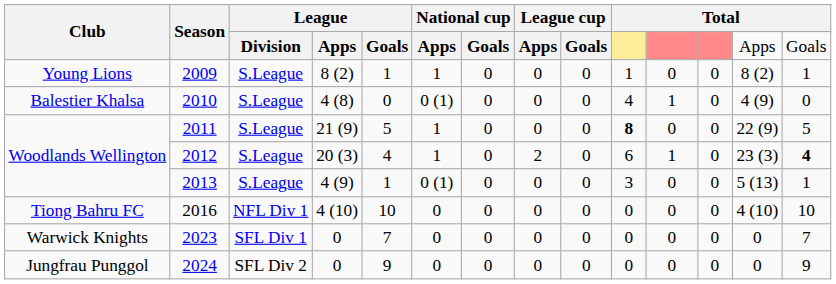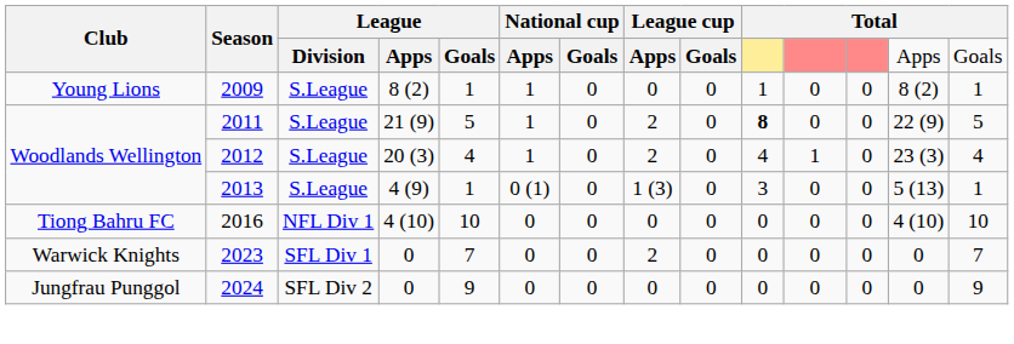 <table class="wikitable" style="text-align:center;">
 <tr>
 <th rowspan=2>Club</th>
 <th rowspan=2>Season</th>
 <th colspan=3>League</th>
 <th colspan=2>National cup</th>
 <th colspan=2>League cup</th>
 <th colspan=5>Total</th>
 </tr>
 <tr>
 <th>Division</th>
 <th>Apps</th>
 <th>Goals</th>
 <th>Apps</th>
 <th>Goals</th>
 <th>Apps</th>
 <th>Goals</th>
 <td style="width:25px; background:#fe9;"></td>
 <td style="width:40px; background:#ff8888;"></td>
 <td style="width:25px; background:#ff8888;"></td>
 <td>Apps</td>
 <td>Goals</td>
 </tr>
 <tr>
 <td rowspan="1"><a href='#'>Young Lions</a></td>
 <td><a href='#'>2009</a></td>
 <td><a href='#'>S.League</a></td>
 <td>8 (2)</td>
 <td>1</td>
 <td>1</td>
 <td>0</td>
 <td>0</td>
 <td>0</td>
 <td>1</td>
 <td>0</td>
 <td>0</td>
 <td>8 (2)</td>
 <td>1</td>
 </tr>
 <tr>
-<td rowspan="1"><a href='#'>Balestier Khalsa</a></td>
-<td><a href='#'>2010</a></td>
-<td><a href='#'>S.League</a></td>
-<td>4 (8)</td>
-<td>0</td>
-<td>0 (1)</td>
-<td>0</td>
-<td>0</td>
-<td>0</td>
-<td>4</td>
-<td>1</td>
-<td>0</td>
-<td>4 (9)</td>
-<td>0</td>
-</tr>
-<tr>
 <td rowspan="3"><a href='#'>Woodlands Wellington</a></td>
 <td><a href='#'>2011</a></td>
 <td><a href='#'>S.League</a></td>
 <td>21 (9)</td>
 <td>5</td>
 <td>1</td>
 <td>0</td>
-<td>0</td>
+<td>2</td>
 <td>0</td>
 <td><strong>8</strong></td>
 <td>0</td>
 <td>0</td>
 <td>22 (9)</td>
 <td>5</td>
 </tr>
 <tr>
 <td><a href='#'>2012</a></td>
 <td><a href='#'>S.League</a></td>
 <td>20 (3)</td>
 <td>4</td>
 <td>1</td>
 <td>0</td>
 <td>2</td>
 <td>0</td>
-<td>6</td>
+<td>4</td>
 <td>1</td>
 <td>0</td>
 <td>23 (3)</td>
-<td><strong>4</strong></td>
+<td>4</td>
 </tr>
 <tr>
 <td><a href='#'>2013</a></td>
 <td><a href='#'>S.League</a></td>
 <td>4 (9)</td>
 <td>1</td>
 <td>0 (1)</td>
 <td>0</td>
-<td>0</td>
+<td>1 (3)</td>
 <td>0</td>
 <td>3</td>
 <td>0</td>
 <td>0</td>
 <td>5 (13)</td>
 <td>1</td>
 </tr>
 <tr>
 <td rowspan="1"><a href='#'>Tiong Bahru FC</a></td>
 <td>2016</td>
 <td><a href='#'>NFL Div 1</a></td>
 <td>4 (10)</td>
 <td>10</td>
 <td>0</td>
 <td>0</td>
 <td>0</td>
 <td>0</td>
 <td>0</td>
 <td>0</td>
 <td>0</td>
 <td>4 (10)</td>
 <td>10</td>
 </tr>
 <tr>
 <td rowspan="1">Warwick Knights</td>
 <td><a href='#'>2023</a></td>
 <td><a href='#'>SFL Div 1</a></td>
 <td>0</td>
 <td>7</td>
 <td>0</td>
 <td>0</td>
-<td>0</td>
+<td>2</td>
 <td>0</td>
 <td>0</td>
 <td>0</td>
 <td>0</td>
 <td>0</td>
 <td>7</td>
 </tr>
 <tr>
 <td rowspan="1">Jungfrau Punggol</td>
 <td><a href='#'>2024</a></td>
 <td>SFL Div 2</td>
 <td>0</td>
 <td>9</td>
 <td>0</td>
 <td>0</td>
 <td>0</td>
 <td>0</td>
 <td>0</td>
 <td>0</td>
 <td>0</td>
 <td>0</td>
 <td>9</td>
 </tr>
 </table>
